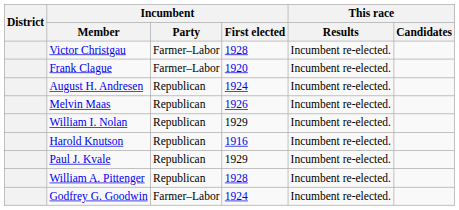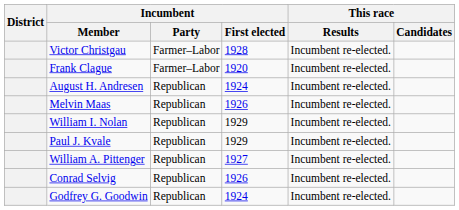 <table class=wikitable>
 <tr>
 <th rowspan=2>District</th>
 <th colspan=3>Incumbent</th>
 <th colspan=2>This race</th>
 </tr>
 <tr>
 <th>Member</th>
 <th>Party</th>
 <th>First elected</th>
 <th>Results</th>
 <th>Candidates</th>
 </tr>
 <tr>
 <th></th>
 <td><a href='#'>Victor Christgau</a></td>
 <td>Farmer–Labor</td>
 <td><a href='#'>1928</a></td>
 <td>Incumbent re-elected.</td>
 <td nowrap></td>
 </tr>
 <tr>
 <th></th>
 <td><a href='#'>Frank Clague</a></td>
 <td>Farmer–Labor</td>
 <td><a href='#'>1920</a></td>
 <td>Incumbent re-elected.</td>
 <td nowrap></td>
 </tr>
 <tr>
 <th></th>
 <td><a href='#'>August H. Andresen</a></td>
 <td>Republican</td>
 <td><a href='#'>1924</a></td>
 <td>Incumbent re-elected.</td>
 <td nowrap></td>
 </tr>
 <tr>
 <th></th>
 <td><a href='#'>Melvin Maas</a></td>
 <td>Republican</td>
 <td><a href='#'>1926</a></td>
 <td>Incumbent re-elected.</td>
 <td nowrap></td>
 </tr>
 <tr>
 <th></th>
 <td><a href='#'>William I. Nolan</a></td>
 <td>Republican</td>
 <td>1929</td>
 <td>Incumbent re-elected.</td>
 <td nowrap></td>
 </tr>
 <tr>
 <th></th>
-<td><a href='#'>Harold Knutson</a></td>
-<td>Republican</td>
-<td><a href='#'>1916</a></td>
-<td>Incumbent re-elected.</td>
-<td nowrap></td>
-</tr>
-<tr>
-<th></th>
 <td><a href='#'>Paul J. Kvale</a></td>
 <td>Republican</td>
 <td>1929</td>
 <td>Incumbent re-elected.</td>
 <td nowrap></td>
 </tr>
 <tr>
 <th></th>
 <td><a href='#'>William A. Pittenger</a></td>
 <td>Republican</td>
-<td><a href='#'>1928</a></td>
+<td><a href='#'>1927</a></td>
+<td>Incumbent re-elected.</td>
+<td nowrap></td>
+</tr>
+<tr>
+<th></th>
+<td><a href='#'>Conrad Selvig</a></td>
+<td>Republican</td>
+<td><a href='#'>1926</a></td>
 <td>Incumbent re-elected.</td>
 <td nowrap></td>
 </tr>
 <tr>
 <th></th>
 <td><a href='#'>Godfrey G. Goodwin</a></td>
-<td>Farmer–Labor</td>
+<td>Republican</td>
 <td><a href='#'>1924</a></td>
 <td>Incumbent re-elected.</td>
 <td nowrap></td>
 </tr>
 </table>
